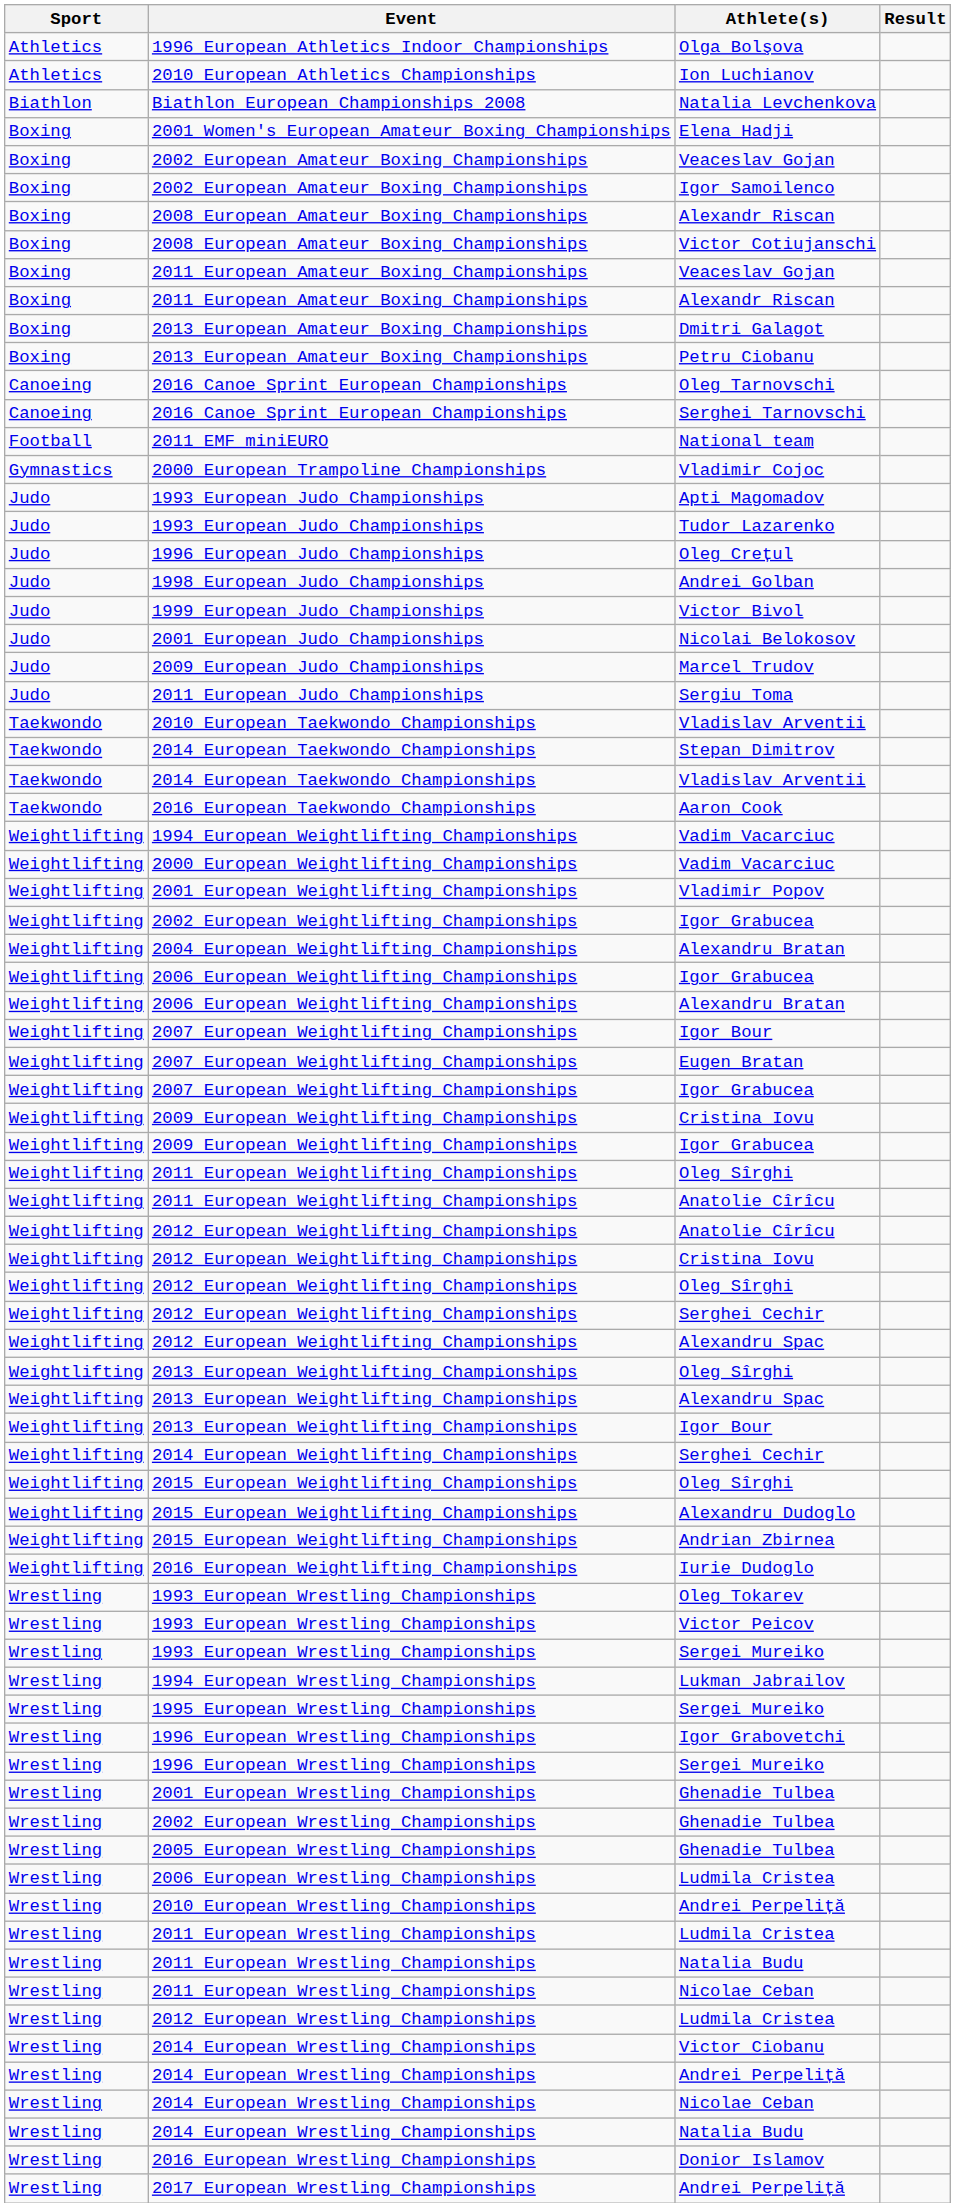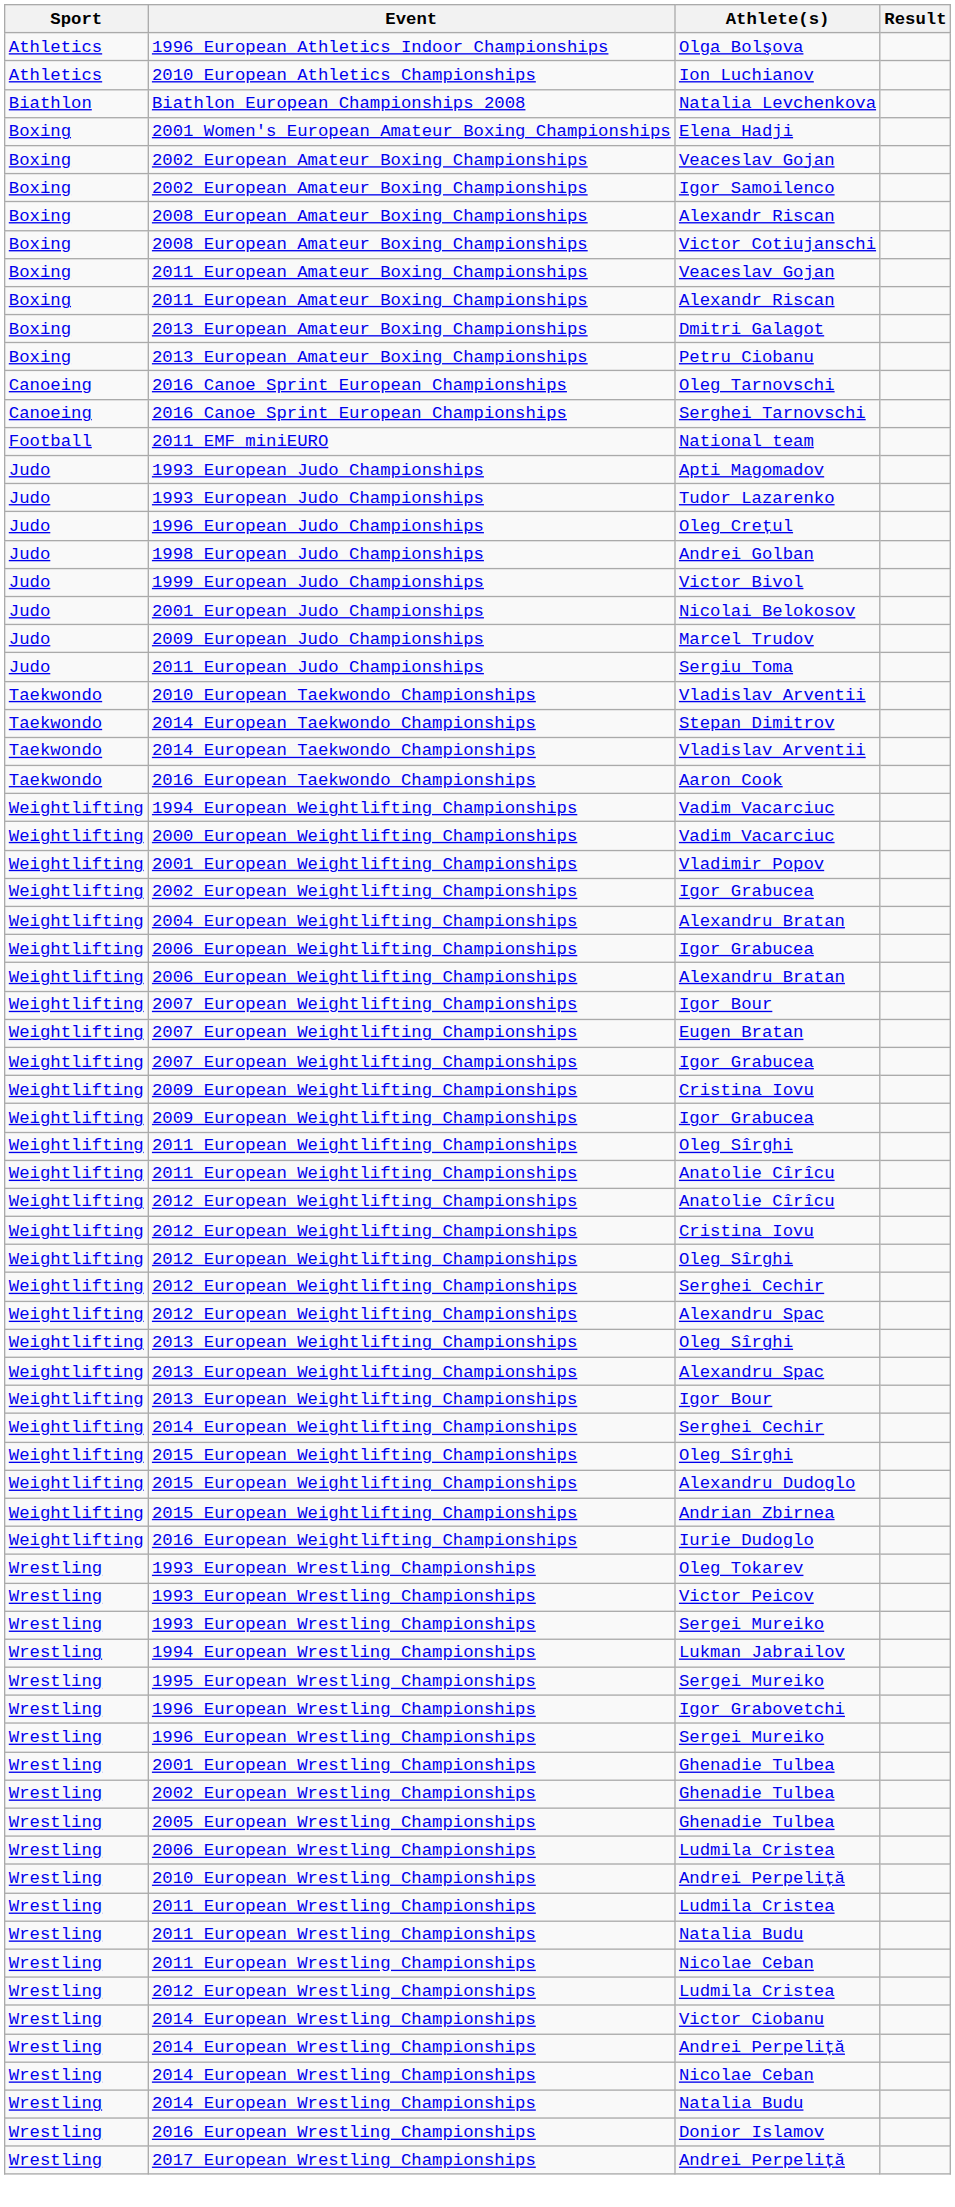 <table border="1" class="wikitable">
 <tr>
 <th>Sport</th>
 <th>Event</th>
 <th>Athlete(s)</th>
 <th>Result</th>
 </tr>
 <tr>
 <td><a href='#'>Athletics</a></td>
 <td><a href='#'>1996 European Athletics Indoor Championships</a></td>
 <td><a href='#'>Olga Bolşova</a></td>
 <td align="center"></td>
 </tr>
 <tr>
 <td><a href='#'>Athletics</a></td>
 <td><a href='#'>2010 European Athletics Championships</a></td>
 <td><a href='#'>Ion Luchianov</a></td>
 <td align="center"></td>
 </tr>
 <tr>
 <td><a href='#'>Biathlon</a></td>
 <td><a href='#'>Biathlon European Championships 2008</a></td>
 <td><a href='#'>Natalia Levchenkova</a></td>
 <td align="center"></td>
 </tr>
 <tr>
 <td><a href='#'>Boxing</a></td>
 <td><a href='#'>2001 Women's European Amateur Boxing Championships</a></td>
 <td><a href='#'>Elena Hadji</a></td>
 <td align="center"></td>
 </tr>
 <tr>
 <td><a href='#'>Boxing</a></td>
 <td><a href='#'>2002 European Amateur Boxing Championships</a></td>
 <td><a href='#'>Veaceslav Gojan</a></td>
 <td align="center"></td>
 </tr>
 <tr>
 <td><a href='#'>Boxing</a></td>
 <td><a href='#'>2002 European Amateur Boxing Championships</a></td>
 <td><a href='#'>Igor Samoilenco</a></td>
 <td align="center"></td>
 </tr>
 <tr>
 <td><a href='#'>Boxing</a></td>
 <td><a href='#'>2008 European Amateur Boxing Championships</a></td>
 <td><a href='#'>Alexandr Riscan</a></td>
 <td align="center"></td>
 </tr>
 <tr>
 <td><a href='#'>Boxing</a></td>
 <td><a href='#'>2008 European Amateur Boxing Championships</a></td>
 <td><a href='#'>Victor Cotiujanschi</a></td>
 <td align="center"></td>
 </tr>
 <tr>
 <td><a href='#'>Boxing</a></td>
 <td><a href='#'>2011 European Amateur Boxing Championships</a></td>
 <td><a href='#'>Veaceslav Gojan</a></td>
 <td align="center"></td>
 </tr>
 <tr>
 <td><a href='#'>Boxing</a></td>
 <td><a href='#'>2011 European Amateur Boxing Championships</a></td>
 <td><a href='#'>Alexandr Riscan</a></td>
 <td align="center"></td>
 </tr>
 <tr>
 <td><a href='#'>Boxing</a></td>
 <td><a href='#'>2013 European Amateur Boxing Championships</a></td>
 <td><a href='#'>Dmitri Galagot</a></td>
 <td align="center"></td>
 </tr>
 <tr>
 <td><a href='#'>Boxing</a></td>
 <td><a href='#'>2013 European Amateur Boxing Championships</a></td>
 <td><a href='#'>Petru Ciobanu</a></td>
 <td align="center"></td>
 </tr>
 <tr>
 <td><a href='#'>Canoeing</a></td>
 <td><a href='#'>2016 Canoe Sprint European Championships</a></td>
 <td><a href='#'>Oleg Tarnovschi</a></td>
 <td align="center"></td>
 </tr>
 <tr>
 <td><a href='#'>Canoeing</a></td>
 <td><a href='#'>2016 Canoe Sprint European Championships</a></td>
 <td><a href='#'>Serghei Tarnovschi</a></td>
 <td align="center"></td>
 </tr>
 <tr>
 <td><a href='#'>Football</a></td>
 <td><a href='#'>2011 EMF miniEURO</a></td>
 <td><a href='#'>National team</a></td>
-<td align="center"></td>
-</tr>
-<tr>
-<td><a href='#'>Gymnastics</a></td>
-<td><a href='#'>2000 European Trampoline Championships</a></td>
-<td><a href='#'>Vladimir Cojoc</a></td>
 <td align="center"></td>
 </tr>
 <tr>
 <td><a href='#'>Judo</a></td>
 <td><a href='#'>1993 European Judo Championships</a></td>
 <td><a href='#'>Apti Magomadov</a></td>
 <td align="center"></td>
 </tr>
 <tr>
 <td><a href='#'>Judo</a></td>
 <td><a href='#'>1993 European Judo Championships</a></td>
 <td><a href='#'>Tudor Lazarenko</a></td>
 <td align="center"></td>
 </tr>
 <tr>
 <td><a href='#'>Judo</a></td>
 <td><a href='#'>1996 European Judo Championships</a></td>
 <td><a href='#'>Oleg Crețul</a></td>
 <td align="center"></td>
 </tr>
 <tr>
 <td><a href='#'>Judo</a></td>
 <td><a href='#'>1998 European Judo Championships</a></td>
 <td><a href='#'>Andrei Golban</a></td>
 <td align="center"></td>
 </tr>
 <tr>
 <td><a href='#'>Judo</a></td>
 <td><a href='#'>1999 European Judo Championships</a></td>
 <td><a href='#'>Victor Bivol</a></td>
 <td align="center"></td>
 </tr>
 <tr>
 <td><a href='#'>Judo</a></td>
 <td><a href='#'>2001 European Judo Championships</a></td>
 <td><a href='#'>Nicolai Belokosov</a></td>
 <td align="center"></td>
 </tr>
 <tr>
 <td><a href='#'>Judo</a></td>
 <td><a href='#'>2009 European Judo Championships</a></td>
 <td><a href='#'>Marcel Trudov</a></td>
 <td align="center"></td>
 </tr>
 <tr>
 <td><a href='#'>Judo</a></td>
 <td><a href='#'>2011 European Judo Championships</a></td>
 <td><a href='#'>Sergiu Toma</a></td>
 <td align="center"></td>
 </tr>
 <tr>
 <td><a href='#'>Taekwondo</a></td>
 <td><a href='#'>2010 European Taekwondo Championships</a></td>
 <td><a href='#'>Vladislav Arventii</a></td>
 <td align="center"></td>
 </tr>
 <tr>
 <td><a href='#'>Taekwondo</a></td>
 <td><a href='#'>2014 European Taekwondo Championships</a></td>
 <td><a href='#'>Stepan Dimitrov</a></td>
 <td align="center"></td>
 </tr>
 <tr>
 <td><a href='#'>Taekwondo</a></td>
 <td><a href='#'>2014 European Taekwondo Championships</a></td>
 <td><a href='#'>Vladislav Arventii</a></td>
 <td align="center"></td>
 </tr>
 <tr>
 <td><a href='#'>Taekwondo</a></td>
 <td><a href='#'>2016 European Taekwondo Championships</a></td>
 <td><a href='#'>Aaron Cook</a></td>
 <td align="center"></td>
 </tr>
 <tr>
 <td><a href='#'>Weightlifting</a></td>
 <td><a href='#'>1994 European Weightlifting Championships</a></td>
 <td><a href='#'>Vadim Vacarciuc</a></td>
 <td align="center"></td>
 </tr>
 <tr>
 <td><a href='#'>Weightlifting</a></td>
 <td><a href='#'>2000 European Weightlifting Championships</a></td>
 <td><a href='#'>Vadim Vacarciuc</a></td>
 <td align="center"></td>
 </tr>
 <tr>
 <td><a href='#'>Weightlifting</a></td>
 <td><a href='#'>2001 European Weightlifting Championships</a></td>
 <td><a href='#'>Vladimir Popov</a></td>
 <td align="center"></td>
 </tr>
 <tr>
 <td><a href='#'>Weightlifting</a></td>
 <td><a href='#'>2002 European Weightlifting Championships</a></td>
 <td><a href='#'>Igor Grabucea</a></td>
 <td align="center"></td>
 </tr>
 <tr>
 <td><a href='#'>Weightlifting</a></td>
 <td><a href='#'>2004 European Weightlifting Championships</a></td>
 <td><a href='#'>Alexandru Bratan</a></td>
 <td align="center"></td>
 </tr>
 <tr>
 <td><a href='#'>Weightlifting</a></td>
 <td><a href='#'>2006 European Weightlifting Championships</a></td>
 <td><a href='#'>Igor Grabucea</a></td>
 <td align="center"></td>
 </tr>
 <tr>
 <td><a href='#'>Weightlifting</a></td>
 <td><a href='#'>2006 European Weightlifting Championships</a></td>
 <td><a href='#'>Alexandru Bratan</a></td>
 <td align="center"></td>
 </tr>
 <tr>
 <td><a href='#'>Weightlifting</a></td>
 <td><a href='#'>2007 European Weightlifting Championships</a></td>
 <td><a href='#'>Igor Bour</a></td>
 <td align="center"></td>
 </tr>
 <tr>
 <td><a href='#'>Weightlifting</a></td>
 <td><a href='#'>2007 European Weightlifting Championships</a></td>
 <td><a href='#'>Eugen Bratan</a></td>
 <td align="center"></td>
 </tr>
 <tr>
 <td><a href='#'>Weightlifting</a></td>
 <td><a href='#'>2007 European Weightlifting Championships</a></td>
 <td><a href='#'>Igor Grabucea</a></td>
 <td align="center"></td>
 </tr>
 <tr>
 <td><a href='#'>Weightlifting</a></td>
 <td><a href='#'>2009 European Weightlifting Championships</a></td>
 <td><a href='#'>Cristina Iovu</a></td>
 <td align="center"></td>
 </tr>
 <tr>
 <td><a href='#'>Weightlifting</a></td>
 <td><a href='#'>2009 European Weightlifting Championships</a></td>
 <td><a href='#'>Igor Grabucea</a></td>
 <td align="center"></td>
 </tr>
 <tr>
 <td><a href='#'>Weightlifting</a></td>
 <td><a href='#'>2011 European Weightlifting Championships</a></td>
 <td><a href='#'>Oleg Sîrghi</a></td>
 <td align="center"></td>
 </tr>
 <tr>
 <td><a href='#'>Weightlifting</a></td>
 <td><a href='#'>2011 European Weightlifting Championships</a></td>
 <td><a href='#'>Anatolie Cîrîcu</a></td>
 <td align="center"></td>
 </tr>
 <tr>
 <td><a href='#'>Weightlifting</a></td>
 <td><a href='#'>2012 European Weightlifting Championships</a></td>
 <td><a href='#'>Anatolie Cîrîcu</a></td>
 <td align="center"></td>
 </tr>
 <tr>
 <td><a href='#'>Weightlifting</a></td>
 <td><a href='#'>2012 European Weightlifting Championships</a></td>
 <td><a href='#'>Cristina Iovu</a></td>
 <td align="center"></td>
 </tr>
 <tr>
 <td><a href='#'>Weightlifting</a></td>
 <td><a href='#'>2012 European Weightlifting Championships</a></td>
 <td><a href='#'>Oleg Sîrghi</a></td>
 <td align="center"></td>
 </tr>
 <tr>
 <td><a href='#'>Weightlifting</a></td>
 <td><a href='#'>2012 European Weightlifting Championships</a></td>
 <td><a href='#'>Serghei Cechir</a></td>
 <td align="center"></td>
 </tr>
 <tr>
 <td><a href='#'>Weightlifting</a></td>
 <td><a href='#'>2012 European Weightlifting Championships</a></td>
 <td><a href='#'>Alexandru Spac</a></td>
 <td align="center"></td>
 </tr>
 <tr>
 <td><a href='#'>Weightlifting</a></td>
 <td><a href='#'>2013 European Weightlifting Championships</a></td>
 <td><a href='#'>Oleg Sîrghi</a></td>
 <td align="center"></td>
 </tr>
 <tr>
 <td><a href='#'>Weightlifting</a></td>
 <td><a href='#'>2013 European Weightlifting Championships</a></td>
 <td><a href='#'>Alexandru Spac</a></td>
 <td align="center"></td>
 </tr>
 <tr>
 <td><a href='#'>Weightlifting</a></td>
 <td><a href='#'>2013 European Weightlifting Championships</a></td>
 <td><a href='#'>Igor Bour</a></td>
 <td align="center"></td>
 </tr>
 <tr>
 <td><a href='#'>Weightlifting</a></td>
 <td><a href='#'>2014 European Weightlifting Championships</a></td>
 <td><a href='#'>Serghei Cechir</a></td>
 <td align="center"></td>
 </tr>
 <tr>
 <td><a href='#'>Weightlifting</a></td>
 <td><a href='#'>2015 European Weightlifting Championships</a></td>
 <td><a href='#'>Oleg Sîrghi</a></td>
 <td align="center"></td>
 </tr>
 <tr>
 <td><a href='#'>Weightlifting</a></td>
 <td><a href='#'>2015 European Weightlifting Championships</a></td>
 <td><a href='#'>Alexandru Dudoglo</a></td>
 <td align="center"></td>
 </tr>
 <tr>
 <td><a href='#'>Weightlifting</a></td>
 <td><a href='#'>2015 European Weightlifting Championships</a></td>
 <td><a href='#'>Andrian Zbirnea</a></td>
 <td align="center"></td>
 </tr>
 <tr>
 <td><a href='#'>Weightlifting</a></td>
 <td><a href='#'>2016 European Weightlifting Championships</a></td>
 <td><a href='#'>Iurie Dudoglo</a></td>
 <td align="center"></td>
 </tr>
 <tr>
 <td><a href='#'>Wrestling</a></td>
 <td><a href='#'>1993 European Wrestling Championships</a></td>
 <td><a href='#'>Oleg Tokarev</a></td>
 <td align="center"></td>
 </tr>
 <tr>
 <td><a href='#'>Wrestling</a></td>
 <td><a href='#'>1993 European Wrestling Championships</a></td>
 <td><a href='#'>Victor Peicov</a></td>
 <td align="center"></td>
 </tr>
 <tr>
 <td><a href='#'>Wrestling</a></td>
 <td><a href='#'>1993 European Wrestling Championships</a></td>
 <td><a href='#'>Sergei Mureiko</a></td>
 <td align="center"></td>
 </tr>
 <tr>
 <td><a href='#'>Wrestling</a></td>
 <td><a href='#'>1994 European Wrestling Championships</a></td>
 <td><a href='#'>Lukman Jabrailov</a></td>
 <td align="center"></td>
 </tr>
 <tr>
 <td><a href='#'>Wrestling</a></td>
 <td><a href='#'>1995 European Wrestling Championships</a></td>
 <td><a href='#'>Sergei Mureiko</a></td>
 <td align="center"></td>
 </tr>
 <tr>
 <td><a href='#'>Wrestling</a></td>
 <td><a href='#'>1996 European Wrestling Championships</a></td>
 <td><a href='#'>Igor Grabovetchi</a></td>
 <td align="center"></td>
 </tr>
 <tr>
 <td><a href='#'>Wrestling</a></td>
 <td><a href='#'>1996 European Wrestling Championships</a></td>
 <td><a href='#'>Sergei Mureiko</a></td>
 <td align="center"></td>
 </tr>
 <tr>
 <td><a href='#'>Wrestling</a></td>
 <td><a href='#'>2001 European Wrestling Championships</a></td>
 <td><a href='#'>Ghenadie Tulbea</a></td>
 <td align="center"></td>
 </tr>
 <tr>
 <td><a href='#'>Wrestling</a></td>
 <td><a href='#'>2002 European Wrestling Championships</a></td>
 <td><a href='#'>Ghenadie Tulbea</a></td>
 <td align="center"></td>
 </tr>
 <tr>
 <td><a href='#'>Wrestling</a></td>
 <td><a href='#'>2005 European Wrestling Championships</a></td>
 <td><a href='#'>Ghenadie Tulbea</a></td>
 <td align="center"></td>
 </tr>
 <tr>
 <td><a href='#'>Wrestling</a></td>
 <td><a href='#'>2006 European Wrestling Championships</a></td>
 <td><a href='#'>Ludmila Cristea</a></td>
 <td align="center"></td>
 </tr>
 <tr>
 <td><a href='#'>Wrestling</a></td>
 <td><a href='#'>2010 European Wrestling Championships</a></td>
 <td><a href='#'>Andrei Perpeliță</a></td>
 <td align="center"></td>
 </tr>
 <tr>
 <td><a href='#'>Wrestling</a></td>
 <td><a href='#'>2011 European Wrestling Championships</a></td>
 <td><a href='#'>Ludmila Cristea</a></td>
 <td align="center"></td>
 </tr>
 <tr>
 <td><a href='#'>Wrestling</a></td>
 <td><a href='#'>2011 European Wrestling Championships</a></td>
 <td><a href='#'>Natalia Budu</a></td>
 <td align="center"></td>
 </tr>
 <tr>
 <td><a href='#'>Wrestling</a></td>
 <td><a href='#'>2011 European Wrestling Championships</a></td>
 <td><a href='#'>Nicolae Ceban</a></td>
 <td align="center"></td>
 </tr>
 <tr>
 <td><a href='#'>Wrestling</a></td>
 <td><a href='#'>2012 European Wrestling Championships</a></td>
 <td><a href='#'>Ludmila Cristea</a></td>
 <td align="center"></td>
 </tr>
 <tr>
 <td><a href='#'>Wrestling</a></td>
 <td><a href='#'>2014 European Wrestling Championships</a></td>
 <td><a href='#'>Victor Ciobanu</a></td>
 <td align="center"></td>
 </tr>
 <tr>
 <td><a href='#'>Wrestling</a></td>
 <td><a href='#'>2014 European Wrestling Championships</a></td>
 <td><a href='#'>Andrei Perpeliță</a></td>
 <td align="center"></td>
 </tr>
 <tr>
 <td><a href='#'>Wrestling</a></td>
 <td><a href='#'>2014 European Wrestling Championships</a></td>
 <td><a href='#'>Nicolae Ceban</a></td>
 <td align="center"></td>
 </tr>
 <tr>
 <td><a href='#'>Wrestling</a></td>
 <td><a href='#'>2014 European Wrestling Championships</a></td>
 <td><a href='#'>Natalia Budu</a></td>
 <td align="center"></td>
 </tr>
 <tr>
 <td><a href='#'>Wrestling</a></td>
 <td><a href='#'>2016 European Wrestling Championships</a></td>
 <td><a href='#'>Donior Islamov</a></td>
 <td align="center"></td>
 </tr>
 <tr>
 <td><a href='#'>Wrestling</a></td>
 <td><a href='#'>2017 European Wrestling Championships</a></td>
 <td><a href='#'>Andrei Perpeliță</a></td>
 <td align="center"></td>
 </tr>
 </table>
